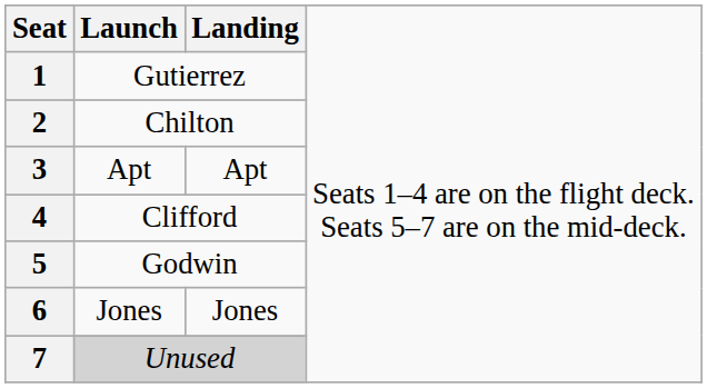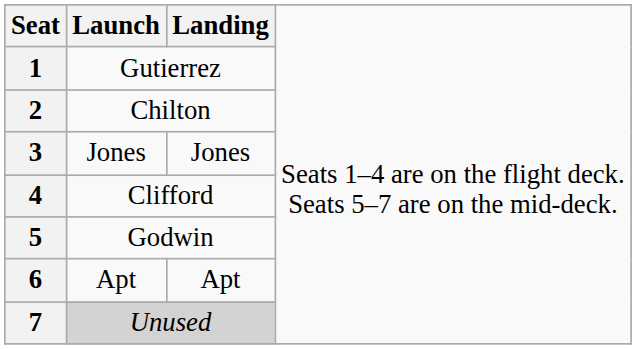 <table class="wikitable" style="text-align:center">
 <tr>
 <th>Seat</th>
 <th>Launch</th>
 <th>Landing</th>
 <td rowspan=8><br>Seats 1–4 are on the flight deck.<br>Seats 5–7 are on the mid-deck.</td>
 </tr>
 <tr>
 <th>1</th>
 <td colspan=2>Gutierrez</td>
 </tr>
 <tr>
 <th>2</th>
 <td colspan=2>Chilton</td>
 </tr>
 <tr>
 <th>3</th>
-<td>Apt</td>
-<td>Apt</td>
+<td>Jones</td>
+<td>Jones</td>
 </tr>
 <tr>
 <th>4</th>
 <td colspan=2>Clifford</td>
 </tr>
 <tr>
 <th>5</th>
 <td colspan=2>Godwin</td>
 </tr>
 <tr>
 <th>6</th>
-<td>Jones</td>
-<td>Jones</td>
+<td>Apt</td>
+<td>Apt</td>
 </tr>
 <tr>
 <th>7</th>
 <td colspan=2 style="background-color:lightgray"><em>Unused</em></td>
 </tr>
 </table>
